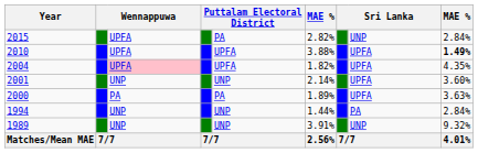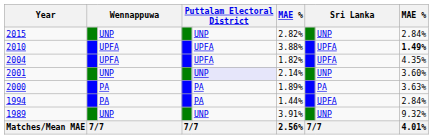 <table class="wikitable">
 <tr>
 <th>Year</th>
 <th colspan="2" width="144px">Wennappuwa</th>
 <th colspan="2" width="144px"><a href='#'>Puttalam Electoral District</a></th>
 <th><a href='#'>MAE</a> %</th>
 <th colspan="2" width="144px">Sri Lanka</th>
 <th>MAE %</th>
 </tr>
 <tr>
 <td><a href='#'>2015</a></td>
 <td style="background-color:green;" width="10px"></td>
-<td style="text-align:left;"><a href='#'>UPFA</a></td>
+<td style="text-align:left;"><a href='#'>UNP</a></td>
 <td style="background-color:green;" width="10px"></td>
-<td style="text-align:left;"><a href='#'>PA</a></td>
+<td style="text-align:left;"><a href='#'>UNP</a></td>
 <td style="text-align:right;">2.82%</td>
 <td style="background-color:green;" width="10px"></td>
 <td style="text-align:left;"><a href='#'>UNP</a></td>
 <td style="text-align:right;">2.84%</td>
 </tr>
 <tr>
 <td><a href='#'>2010</a></td>
 <td style="background-color:blue;" width="10px"></td>
 <td style="text-align:left;"><a href='#'>UPFA</a></td>
 <td style="background-color:blue;" width="10px"></td>
 <td style="text-align:left;"><a href='#'>UPFA</a></td>
 <td style="text-align:right;">3.88%</td>
 <td style="background-color:blue;" width="10px"></td>
 <td style="text-align:left;"><a href='#'>UPFA</a></td>
 <td style="text-align:right;"><strong>1.49%</strong></td>
 </tr>
 <tr>
 <td><a href='#'>2004</a></td>
 <td style="background-color:blue;" width="10px"></td>
-<td style="background: pink; text-align:left;"><a href='#'>UPFA</a></td>
+<td style="text-align:left;"><a href='#'>UPFA</a></td>
 <td style="background-color:blue;" width="10px"></td>
 <td style="text-align:left;"><a href='#'>UPFA</a></td>
 <td style="text-align:right;">1.82%</td>
 <td style="background-color:blue;" width="10px"></td>
 <td style="text-align:left;"><a href='#'>UPFA</a></td>
 <td style="text-align:right;">4.35%</td>
 </tr>
 <tr>
 <td><a href='#'>2001</a></td>
 <td style="background-color:green;" width="10px"></td>
 <td style="text-align:left;"><a href='#'>UNP</a></td>
 <td style="background-color:green;" width="10px"></td>
-<td style="text-align:left;"><a href='#'>UNP</a></td>
+<td style="background: lavender; text-align:left;"><a href='#'>UNP</a></td>
 <td style="text-align:right;">2.14%</td>
 <td style="background-color:green;" width="10px"></td>
-<td style="text-align:left;"><a href='#'>UPFA</a></td>
+<td style="text-align:left;"><a href='#'>UNP</a></td>
 <td style="text-align:right;">3.60%</td>
 </tr>
 <tr>
 <td><a href='#'>2000</a></td>
 <td style="background-color:blue;" width="10px"></td>
 <td style="text-align:left;"><a href='#'>PA</a></td>
 <td style="background-color:blue;" width="10px"></td>
 <td style="text-align:left;"><a href='#'>PA</a></td>
 <td style="text-align:right;">1.89%</td>
 <td style="background-color:blue;" width="10px"></td>
-<td style="text-align:left;"><a href='#'>UPFA</a></td>
+<td style="text-align:left;"><a href='#'>PA</a></td>
 <td style="text-align:right;">3.63%</td>
 </tr>
 <tr>
 <td><a href='#'>1994</a></td>
 <td style="background-color:blue;" width="10px"></td>
-<td style="text-align:left;"><a href='#'>UNP</a></td>
+<td style="text-align:left;"><a href='#'>PA</a></td>
 <td style="background-color:blue;" width="10px"></td>
-<td style="text-align:left;"><a href='#'>UNP</a></td>
+<td style="text-align:left;"><a href='#'>PA</a></td>
 <td style="text-align:right;">1.44%</td>
 <td style="background-color:blue;" width="10px"></td>
-<td style="text-align:left;"><a href='#'>PA</a></td>
+<td style="text-align:left;"><a href='#'>UPFA</a></td>
 <td style="text-align:right;">2.84%</td>
 </tr>
 <tr>
 <td><a href='#'>1989</a></td>
 <td style="background-color:green;" width="10px"></td>
 <td style="text-align:left;"><a href='#'>UNP</a></td>
 <td style="background-color:green;" width="10px"></td>
 <td style="text-align:left;"><a href='#'>UNP</a></td>
 <td style="text-align:right;">3.91%</td>
 <td style="background-color:green;" width="10px"></td>
 <td style="text-align:left;"><a href='#'>UNP</a></td>
 <td style="text-align:right;">9.32%</td>
 </tr>
 <tr>
 <th>Matches/Mean MAE</th>
 <th style="text-align:left;"colspan="2" width="144px">7/7</th>
 <th style="text-align:left;"colspan="2" width="144px">7/7</th>
 <th style="text-align:right;">2.56%</th>
 <th style="text-align:left;"colspan="2" width="144px">7/7</th>
 <th style="text-align:right;">4.01%</th>
 </tr>
 </table>
